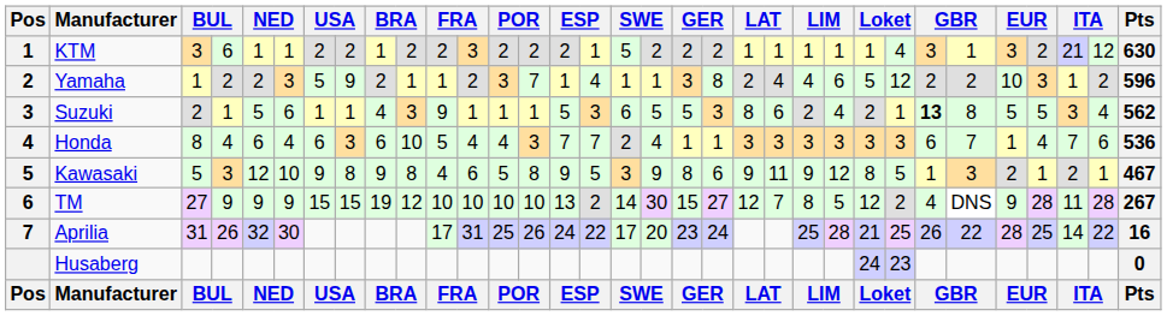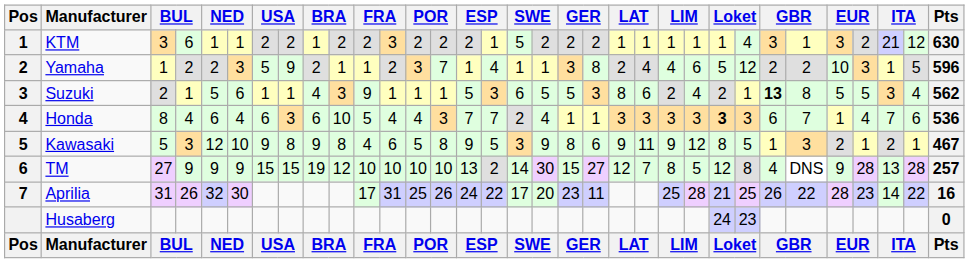 <table align="left"| class="wikitable" style="font-size: 85%; text-align: center">
 <tr valign="top">
 <th valign="middle">Pos</th>
 <th valign="middle">Manufacturer</th>
 <th colspan=2><a href='#'>BUL</a><br></th>
 <th colspan=2><a href='#'>NED</a><br></th>
 <th colspan=2><a href='#'>USA</a><br></th>
 <th colspan=2><a href='#'>BRA</a><br></th>
 <th colspan=2><a href='#'>FRA</a><br></th>
 <th colspan=2><a href='#'>POR</a><br></th>
 <th colspan=2><a href='#'>ESP</a><br></th>
 <th colspan=2><a href='#'>SWE</a><br></th>
 <th colspan=2><a href='#'>GER</a><br></th>
 <th colspan=2><a href='#'>LAT</a><br></th>
 <th colspan=2><a href='#'>LIM</a><br></th>
 <th colspan=2><a href='#'>Loket</a><br></th>
 <th colspan=2><a href='#'>GBR</a><br></th>
 <th colspan=2><a href='#'>EUR</a><br></th>
 <th colspan=2><a href='#'>ITA</a><br></th>
 <th valign="middle">Pts</th>
 </tr>
 <tr>
 <th>1</th>
 <td align=left> <a href='#'>KTM</a></td>
 <td style="background:#ffdf9f;">3</td>
 <td style="background:#dfffdf;">6</td>
 <td style="background:#ffffbf;">1</td>
 <td style="background:#ffffbf;">1</td>
 <td style="background:#dfdfdf;">2</td>
 <td style="background:#dfdfdf;">2</td>
 <td style="background:#ffffbf;">1</td>
 <td style="background:#dfdfdf;">2</td>
 <td style="background:#dfdfdf;">2</td>
 <td style="background:#ffdf9f;">3</td>
 <td style="background:#dfdfdf;">2</td>
 <td style="background:#dfdfdf;">2</td>
 <td style="background:#dfdfdf;">2</td>
 <td style="background:#ffffbf;">1</td>
 <td style="background:#dfffdf;">5</td>
 <td style="background:#dfdfdf;">2</td>
 <td style="background:#dfdfdf;">2</td>
 <td style="background:#dfdfdf;">2</td>
 <td style="background:#ffffbf;">1</td>
 <td style="background:#ffffbf;">1</td>
 <td style="background:#ffffbf;">1</td>
 <td style="background:#ffffbf;">1</td>
 <td style="background:#ffffbf;">1</td>
 <td style="background:#dfffdf;">4</td>
 <td style="background:#ffdf9f;">3</td>
 <td style="background:#ffffbf;">1</td>
 <td style="background:#ffdf9f;">3</td>
 <td style="background:#dfdfdf;">2</td>
 <td style="background:#cfcfff;">21</td>
 <td style="background:#dfffdf;">12</td>
 <th>630</th>
 </tr>
 <tr>
 <th>2</th>
 <td align=left> <a href='#'>Yamaha</a></td>
 <td style="background:#ffffbf;">1</td>
 <td style="background:#dfdfdf;">2</td>
 <td style="background:#dfdfdf;">2</td>
 <td style="background:#ffdf9f;">3</td>
 <td style="background:#dfffdf;">5</td>
 <td style="background:#dfffdf;">9</td>
 <td style="background:#dfdfdf;">2</td>
 <td style="background:#ffffbf;">1</td>
 <td style="background:#ffffbf;">1</td>
 <td style="background:#dfdfdf;">2</td>
 <td style="background:#ffdf9f;">3</td>
 <td style="background:#dfffdf;">7</td>
 <td style="background:#ffffbf;">1</td>
 <td style="background:#dfffdf;">4</td>
 <td style="background:#ffffbf;">1</td>
 <td style="background:#ffffbf;">1</td>
 <td style="background:#ffdf9f;">3</td>
 <td style="background:#dfffdf;">8</td>
 <td style="background:#dfdfdf;">2</td>
 <td style="background:#dfdfdf;">4</td>
 <td style="background:#dfffdf;">4</td>
 <td style="background:#dfffdf;">6</td>
 <td style="background:#dfffdf;">5</td>
 <td style="background:#dfffdf;">12</td>
 <td style="background:#dfdfdf;">2</td>
 <td style="background:#dfdfdf;">2</td>
 <td style="background:#dfffdf;">10</td>
 <td style="background:#ffdf9f;">3</td>
 <td style="background:#ffffbf;">1</td>
-<td style="background:#dfdfdf;">2</td>
+<td style="background:#dfdfdf;">5</td>
 <th>596</th>
 </tr>
 <tr>
 <th>3</th>
 <td align=left> <a href='#'>Suzuki</a></td>
 <td style="background:#dfdfdf;">2</td>
 <td style="background:#ffffbf;">1</td>
 <td style="background:#dfffdf;">5</td>
 <td style="background:#dfffdf;">6</td>
 <td style="background:#ffffbf;">1</td>
 <td style="background:#ffffbf;">1</td>
 <td style="background:#dfffdf;">4</td>
 <td style="background:#ffdf9f;">3</td>
 <td style="background:#dfffdf;">9</td>
 <td style="background:#ffffbf;">1</td>
 <td style="background:#ffffbf;">1</td>
 <td style="background:#ffffbf;">1</td>
 <td style="background:#dfffdf;">5</td>
 <td style="background:#ffdf9f;">3</td>
 <td style="background:#dfffdf;">6</td>
 <td style="background:#dfffdf;">5</td>
 <td style="background:#dfffdf;">5</td>
 <td style="background:#ffdf9f;">3</td>
 <td style="background:#dfffdf;">8</td>
 <td style="background:#dfffdf;">6</td>
 <td style="background:#dfdfdf;">2</td>
 <td style="background:#dfffdf;">4</td>
 <td style="background:#dfdfdf;">2</td>
 <td style="background:#ffffbf;">1</td>
 <td style="background:#dfffdf;"><strong>13</strong></td>
 <td style="background:#dfffdf;">8</td>
 <td style="background:#dfffdf;">5</td>
 <td style="background:#dfffdf;">5</td>
 <td style="background:#ffdf9f;">3</td>
 <td style="background:#dfffdf;">4</td>
 <th>562</th>
 </tr>
 <tr>
 <th>4</th>
 <td align=left> <a href='#'>Honda</a></td>
 <td style="background:#dfffdf;">8</td>
 <td style="background:#dfffdf;">4</td>
 <td style="background:#dfffdf;">6</td>
 <td style="background:#dfffdf;">4</td>
 <td style="background:#dfffdf;">6</td>
 <td style="background:#ffdf9f;">3</td>
 <td style="background:#dfffdf;">6</td>
 <td style="background:#dfffdf;">10</td>
 <td style="background:#dfffdf;">5</td>
 <td style="background:#dfffdf;">4</td>
 <td style="background:#dfffdf;">4</td>
 <td style="background:#ffdf9f;">3</td>
 <td style="background:#dfffdf;">7</td>
 <td style="background:#dfffdf;">7</td>
 <td style="background:#dfdfdf;">2</td>
 <td style="background:#dfffdf;">4</td>
 <td style="background:#ffffbf;">1</td>
 <td style="background:#ffffbf;">1</td>
 <td style="background:#ffdf9f;">3</td>
 <td style="background:#ffdf9f;">3</td>
 <td style="background:#ffdf9f;">3</td>
 <td style="background:#ffdf9f;">3</td>
-<td style="background:#ffdf9f;">3</td>
+<td style="background:#ffdf9f;"><strong>3</strong></td>
 <td style="background:#ffdf9f;">3</td>
 <td style="background:#dfffdf;">6</td>
 <td style="background:#dfffdf;">7</td>
 <td style="background:#ffffbf;">1</td>
 <td style="background:#dfffdf;">4</td>
 <td style="background:#dfffdf;">7</td>
 <td style="background:#dfffdf;">6</td>
 <th>536</th>
 </tr>
 <tr>
 <th>5</th>
 <td align=left> <a href='#'>Kawasaki</a></td>
 <td style="background:#dfffdf;">5</td>
 <td style="background:#ffdf9f;">3</td>
 <td style="background:#dfffdf;">12</td>
 <td style="background:#dfffdf;">10</td>
 <td style="background:#dfffdf;">9</td>
 <td style="background:#dfffdf;">8</td>
 <td style="background:#dfffdf;">9</td>
 <td style="background:#dfffdf;">8</td>
 <td style="background:#dfffdf;">4</td>
 <td style="background:#dfffdf;">6</td>
 <td style="background:#dfffdf;">5</td>
 <td style="background:#dfffdf;">8</td>
 <td style="background:#dfffdf;">9</td>
 <td style="background:#dfffdf;">5</td>
 <td style="background:#ffdf9f;">3</td>
 <td style="background:#dfffdf;">9</td>
 <td style="background:#dfffdf;">8</td>
 <td style="background:#dfffdf;">6</td>
 <td style="background:#dfffdf;">9</td>
 <td style="background:#dfffdf;">11</td>
 <td style="background:#dfffdf;">9</td>
 <td style="background:#dfffdf;">12</td>
 <td style="background:#dfffdf;">8</td>
 <td style="background:#dfffdf;">5</td>
 <td style="background:#ffffbf;">1</td>
 <td style="background:#ffdf9f;">3</td>
 <td style="background:#dfdfdf;">2</td>
 <td style="background:#ffffbf;">1</td>
 <td style="background:#dfdfdf;">2</td>
 <td style="background:#ffffbf;">1</td>
 <th>467</th>
 </tr>
 <tr>
 <th>6</th>
 <td align=left> <a href='#'>TM</a></td>
 <td style="background:#efcfff;">27</td>
 <td style="background:#dfffdf;">9</td>
 <td style="background:#dfffdf;">9</td>
 <td style="background:#dfffdf;">9</td>
 <td style="background:#dfffdf;">15</td>
 <td style="background:#dfffdf;">15</td>
 <td style="background:#dfffdf;">19</td>
 <td style="background:#dfffdf;">12</td>
 <td style="background:#dfffdf;">10</td>
 <td style="background:#dfffdf;">10</td>
 <td style="background:#dfffdf;">10</td>
 <td style="background:#dfffdf;">10</td>
 <td style="background:#dfffdf;">13</td>
 <td style="background:#dfdfdf;">2</td>
 <td style="background:#dfffdf;">14</td>
 <td style="background:#efcfff;">30</td>
 <td style="background:#dfffdf;">15</td>
 <td style="background:#efcfff;">27</td>
 <td style="background:#dfffdf;">12</td>
 <td style="background:#dfffdf;">7</td>
 <td style="background:#dfffdf;">8</td>
 <td style="background:#dfffdf;">5</td>
 <td style="background:#dfffdf;">12</td>
-<td style="background:#dfdfdf;">2</td>
+<td style="background:#dfdfdf;">8</td>
 <td style="background:#dfffdf;">4</td>
 <td style="background:#ffffff;">DNS</td>
 <td style="background:#dfffdf;">9</td>
 <td style="background:#efcfff;">28</td>
-<td style="background:#dfffdf;">11</td>
+<td style="background:#dfffdf;">13</td>
 <td style="background:#efcfff;">28</td>
-<th>267</th>
+<th>257</th>
 </tr>
 <tr>
 <th>7</th>
 <td align=left> <a href='#'>Aprilia</a></td>
 <td style="background:#efcfff;">31</td>
 <td style="background:#efcfff;">26</td>
 <td style="background:#cfcfff;">32</td>
 <td style="background:#efcfff;">30</td>
 <td></td>
 <td></td>
 <td></td>
 <td></td>
 <td style="background:#dfffdf;">17</td>
 <td style="background:#cfcfff;">31</td>
 <td style="background:#cfcfff;">25</td>
 <td style="background:#cfcfff;">26</td>
 <td style="background:#cfcfff;">24</td>
 <td style="background:#cfcfff;">22</td>
 <td style="background:#dfffdf;">17</td>
 <td style="background:#dfffdf;">20</td>
 <td style="background:#cfcfff;">23</td>
-<td style="background:#cfcfff;">24</td>
+<td style="background:#cfcfff;">11</td>
 <td></td>
 <td></td>
 <td style="background:#cfcfff;">25</td>
 <td style="background:#efcfff;">28</td>
 <td style="background:#cfcfff;">21</td>
 <td style="background:#efcfff;">25</td>
 <td style="background:#cfcfff;">26</td>
 <td style="background:#cfcfff;">22</td>
 <td style="background:#efcfff;">28</td>
-<td style="background:#cfcfff;">25</td>
+<td style="background:#cfcfff;">23</td>
 <td style="background:#dfffdf;">14</td>
 <td style="background:#cfcfff;">22</td>
 <th>16</th>
 </tr>
 <tr>
 <th></th>
 <td align=left> <a href='#'>Husaberg</a></td>
 <td></td>
 <td></td>
 <td></td>
 <td></td>
 <td></td>
 <td></td>
 <td></td>
 <td></td>
 <td></td>
 <td></td>
 <td></td>
 <td></td>
 <td></td>
 <td></td>
 <td></td>
 <td></td>
 <td></td>
 <td></td>
 <td></td>
 <td></td>
 <td></td>
 <td></td>
 <td style="background:#cfcfff;">24</td>
 <td style="background:#cfcfff;">23</td>
 <td></td>
 <td></td>
 <td></td>
 <td></td>
 <td></td>
 <td></td>
 <th>0</th>
 </tr>
 <tr valign="top">
 <th valign="middle">Pos</th>
 <th valign="middle">Manufacturer</th>
 <th colspan=2><a href='#'>BUL</a><br></th>
 <th colspan=2><a href='#'>NED</a><br></th>
 <th colspan=2><a href='#'>USA</a><br></th>
 <th colspan=2><a href='#'>BRA</a><br></th>
 <th colspan=2><a href='#'>FRA</a><br></th>
 <th colspan=2><a href='#'>POR</a><br></th>
 <th colspan=2><a href='#'>ESP</a><br></th>
 <th colspan=2><a href='#'>SWE</a><br></th>
 <th colspan=2><a href='#'>GER</a><br></th>
 <th colspan=2><a href='#'>LAT</a><br></th>
 <th colspan=2><a href='#'>LIM</a><br></th>
 <th colspan=2><a href='#'>Loket</a><br></th>
 <th colspan=2><a href='#'>GBR</a><br></th>
 <th colspan=2><a href='#'>EUR</a><br></th>
 <th colspan=2><a href='#'>ITA</a><br></th>
 <th valign="middle">Pts</th>
 </tr>
 </table>
